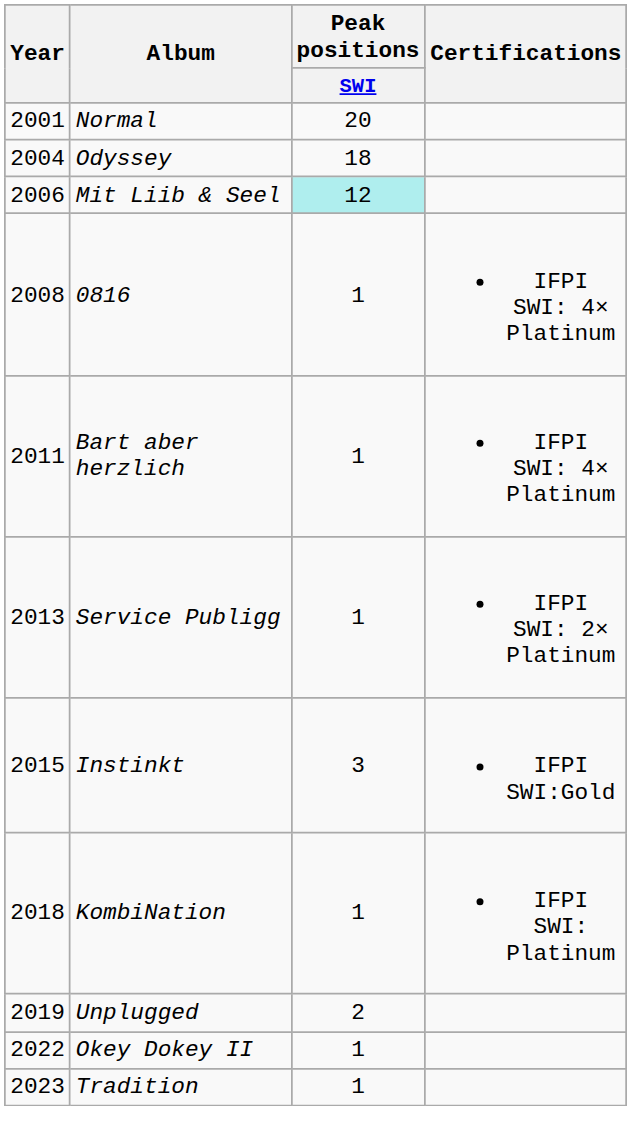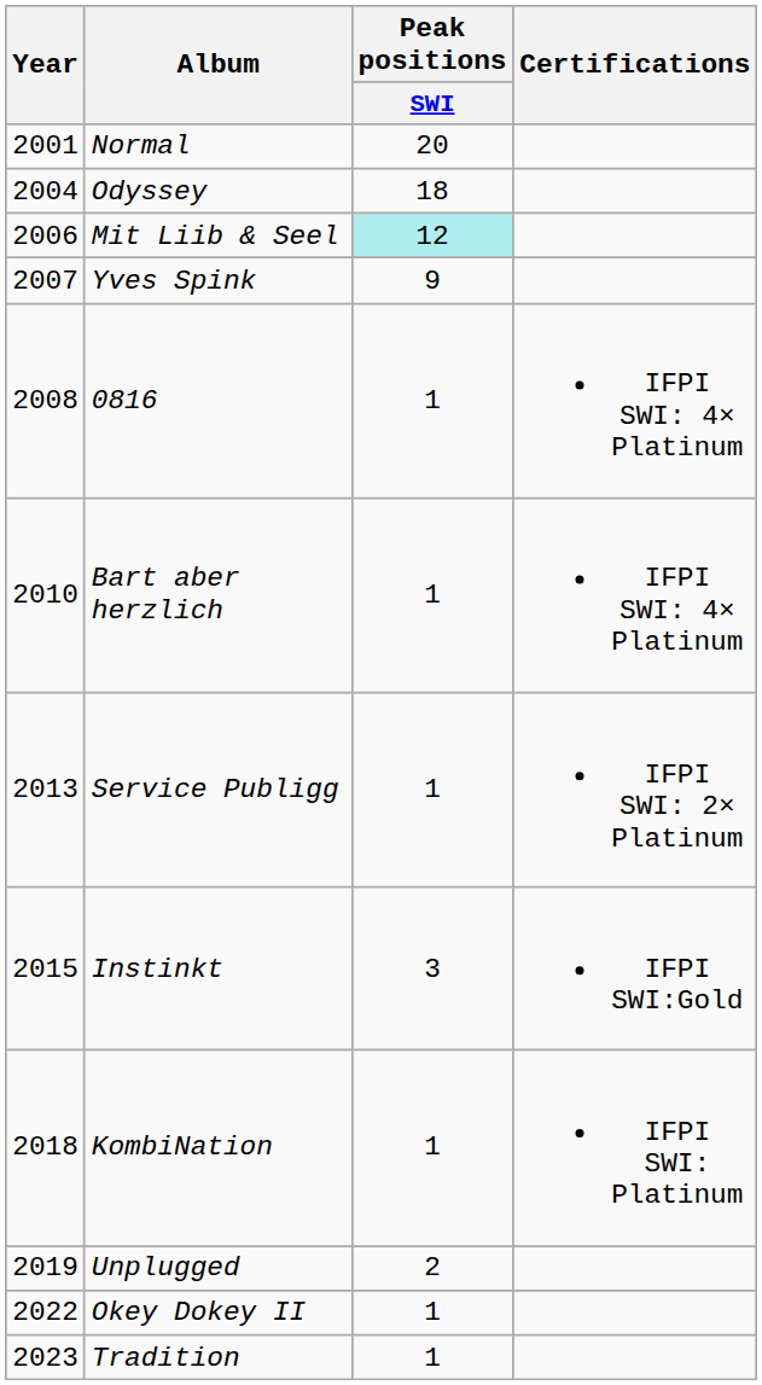 <table class="wikitable">
 <tr>
 <th align="center" rowspan="2" width="10">Year</th>
 <th align="center" rowspan="2" width="120">Album</th>
 <th align="center" colspan="1" width="20">Peak positions</th>
 <th align="center" rowspan="2" width="70">Certifications</th>
 </tr>
 <tr>
 <th scope="col" style="width:3em;font-size:90%;"><a href='#'>SWI</a><br></th>
 </tr>
 <tr>
 <td style="text-align:center;">2001</td>
 <td><em>Normal</em></td>
 <td style="text-align:center;">20</td>
 <td style="text-align:center;"></td>
 </tr>
 <tr>
 <td style="text-align:center;">2004</td>
 <td><em>Odyssey</em></td>
 <td style="text-align:center;">18</td>
 <td style="text-align:center;"></td>
 </tr>
 <tr>
 <td style="text-align:center;">2006</td>
 <td><em>Mit Liib & Seel</em></td>
 <td style="background: paleturquoise; text-align:center;">12</td>
 <td style="text-align:center;"></td>
 </tr>
 <tr>
+<td style="text-align:center;">2007</td>
+<td><em>Yves Spink</em></td>
+<td style="text-align:center;">9</td>
+<td style="text-align:center;"></td>
+</tr>
+<tr>
 <td style="text-align:center;">2008</td>
 <td><em>0816</em></td>
 <td style="text-align:center;">1</td>
 <td style="text-align:center;"><br><ul><li>IFPI SWI: 4× Platinum</li></ul></td>
 </tr>
 <tr>
-<td style="text-align:center;">2011</td>
+<td style="text-align:center;">2010</td>
 <td><em>Bart aber herzlich</em></td>
 <td style="text-align:center;">1</td>
 <td style="text-align:center;"><br><ul><li>IFPI SWI: 4× Platinum</li></ul></td>
 </tr>
 <tr>
 <td style="text-align:center;">2013</td>
 <td><em>Service Publigg</em></td>
 <td style="text-align:center;">1</td>
 <td style="text-align:center;"><br><ul><li>IFPI SWI: 2× Platinum</li></ul></td>
 </tr>
 <tr>
 <td style="text-align:center;">2015</td>
 <td><em>Instinkt</em></td>
 <td style="text-align:center;">3</td>
 <td style="text-align:center;"><br><ul><li>IFPI SWI:Gold</li></ul></td>
 </tr>
 <tr>
 <td style="text-align:center;">2018</td>
 <td><em>KombiNation</em></td>
 <td style="text-align:center;">1</td>
 <td style="text-align:center;"><br><ul><li>IFPI SWI: Platinum</li></ul></td>
 </tr>
 <tr>
 <td style="text-align:center;">2019</td>
 <td><em>Unplugged</em></td>
 <td style="text-align:center;">2</td>
 <td style="text-align:center;"></td>
 </tr>
 <tr>
 <td style="text-align:center;">2022</td>
 <td><em>Okey Dokey II</em></td>
 <td style="text-align:center;">1</td>
 <td style="text-align:center;"></td>
 </tr>
 <tr>
 <td style="text-align:center;">2023</td>
 <td><em>Tradition</em></td>
 <td style="text-align:center;">1</td>
 <td style="text-align:center;"></td>
 </tr>
 </table>
